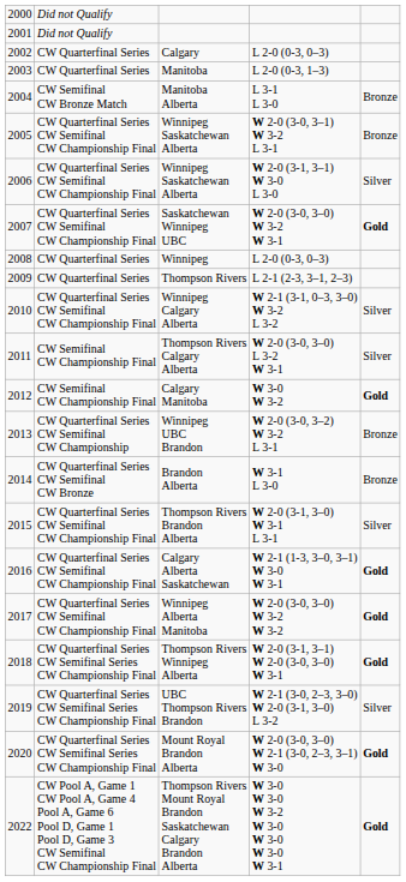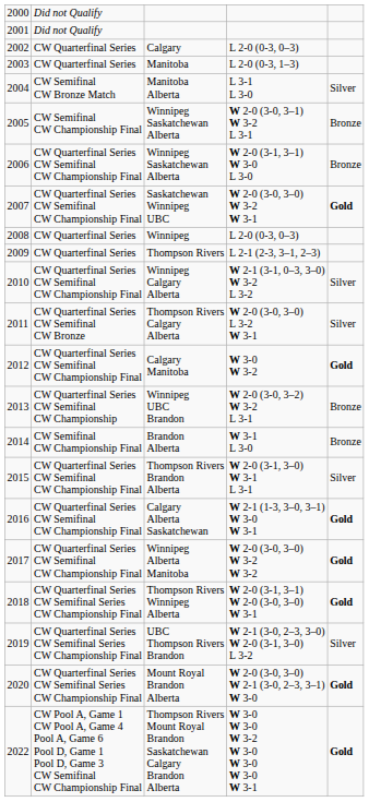 <table class="wikitable">
 <tr>
 <td>2000</td>
 <td><em>Did not Qualify</em></td>
 <td></td>
 <td></td>
 <td></td>
 </tr>
 <tr>
 <td>2001</td>
 <td><em>Did not Qualify</em></td>
 <td></td>
 <td></td>
 <td></td>
 </tr>
 <tr>
 <td>2002</td>
 <td>CW Quarterfinal Series</td>
 <td>Calgary</td>
 <td>L 2-0 (0-3, 0–3)</td>
 <td></td>
 </tr>
 <tr>
 <td>2003</td>
 <td>CW Quarterfinal Series</td>
 <td>Manitoba</td>
 <td>L 2-0 (0-3, 1–3)</td>
 <td></td>
 </tr>
 <tr>
 <td>2004</td>
 <td>CW Semifinal<br>CW Bronze Match</td>
 <td>Manitoba<br>Alberta</td>
 <td>L 3-1<br>L 3-0</td>
-<td>Bronze</td>
+<td>Silver</td>
 </tr>
 <tr>
 <td>2005</td>
-<td>CW Quarterfinal Series<br>CW Semifinal<br>CW Championship Final</td>
+<td>CW Semifinal<br>CW Championship Final</td>
 <td>Winnipeg<br>Saskatchewan<br>Alberta</td>
 <td><strong>W</strong> 2-0 (3-0, 3–1)<br><strong>W</strong> 3-2<br>L 3-1</td>
 <td>Bronze</td>
 </tr>
 <tr>
 <td>2006</td>
 <td>CW Quarterfinal Series<br>CW Semifinal<br>CW Championship Final</td>
 <td>Winnipeg<br>Saskatchewan<br>Alberta</td>
 <td><strong>W</strong> 2-0 (3-1, 3–1)<br><strong>W</strong> 3-0<br>L 3-0</td>
-<td>Silver</td>
+<td>Bronze</td>
 </tr>
 <tr>
 <td>2007</td>
 <td>CW Quarterfinal Series<br>CW Semifinal<br>CW Championship Final</td>
 <td>Saskatchewan<br>Winnipeg<br>UBC</td>
 <td><strong>W</strong> 2-0 (3-0, 3–0)<br><strong>W</strong> 3-2<br><strong>W</strong> 3-1</td>
 <td><strong>Gold</strong></td>
 </tr>
 <tr>
 <td>2008</td>
 <td>CW Quarterfinal Series</td>
 <td>Winnipeg</td>
 <td>L 2-0 (0-3, 0–3)</td>
 <td></td>
 </tr>
 <tr>
 <td>2009</td>
 <td>CW Quarterfinal Series</td>
 <td>Thompson Rivers</td>
 <td>L 2-1 (2-3, 3–1, 2–3)</td>
 <td></td>
 </tr>
 <tr>
 <td>2010</td>
 <td>CW Quarterfinal Series<br>CW Semifinal<br>CW Championship Final</td>
 <td>Winnipeg<br>Calgary<br>Alberta</td>
 <td><strong>W</strong> 2-1 (3-1, 0–3, 3–0)<br><strong>W</strong> 3-2<br>L 3-2</td>
 <td>Silver</td>
 </tr>
 <tr>
 <td>2011</td>
-<td>CW Semifinal<br>CW Championship Final</td>
+<td>CW Quarterfinal Series<br>CW Semifinal<br>CW Bronze</td>
 <td>Thompson Rivers<br>Calgary<br>Alberta</td>
 <td><strong>W</strong> 2-0 (3-0, 3–0)<br>L 3-2<br><strong>W</strong> 3-1</td>
 <td>Silver</td>
 </tr>
 <tr>
 <td>2012</td>
-<td>CW Semifinal<br>CW Championship Final</td>
+<td>CW Quarterfinal Series<br>CW Semifinal<br>CW Championship Final</td>
 <td>Calgary<br>Manitoba</td>
 <td><strong>W</strong> 3-0<br><strong>W</strong> 3-2</td>
 <td><strong>Gold</strong></td>
 </tr>
 <tr>
 <td>2013</td>
 <td>CW Quarterfinal Series<br>CW Semifinal<br>CW Championship</td>
 <td>Winnipeg<br>UBC<br>Brandon</td>
 <td><strong>W</strong> 2-0 (3-0, 3–2)<br><strong>W</strong> 3-2<br>L 3-1</td>
 <td>Bronze</td>
 </tr>
 <tr>
 <td>2014</td>
-<td>CW Quarterfinal Series<br>CW Semifinal<br>CW Bronze</td>
+<td>CW Semifinal<br>CW Championship Final</td>
 <td>Brandon<br>Alberta</td>
 <td><strong>W</strong> 3-1<br>L 3-0</td>
 <td>Bronze</td>
 </tr>
 <tr>
 <td>2015</td>
 <td>CW Quarterfinal Series<br>CW Semifinal<br>CW Championship Final</td>
 <td>Thompson Rivers<br>Brandon<br>Alberta</td>
 <td><strong>W</strong> 2-0 (3-1, 3–0)<br><strong>W</strong> 3-1<br>L 3-1</td>
 <td>Silver</td>
 </tr>
 <tr>
 <td>2016</td>
 <td>CW Quarterfinal Series<br>CW Semifinal<br>CW Championship Final</td>
 <td>Calgary<br>Alberta<br>Saskatchewan</td>
 <td><strong>W</strong> 2-1 (1-3, 3–0, 3–1)<br><strong>W</strong> 3-0<br><strong>W</strong> 3-1</td>
 <td><strong>Gold</strong></td>
 </tr>
 <tr>
 <td>2017</td>
 <td>CW Quarterfinal Series<br>CW Semifinal<br>CW Championship Final</td>
 <td>Winnipeg<br>Alberta<br>Manitoba</td>
 <td><strong>W</strong> 2-0 (3-0, 3–0)<br><strong>W</strong> 3-2<br><strong>W</strong> 3-2</td>
 <td><strong>Gold</strong></td>
 </tr>
 <tr>
 <td>2018</td>
 <td>CW Quarterfinal Series<br>CW Semifinal Series<br>CW Championship Final</td>
 <td>Thompson Rivers<br>Winnipeg<br>Alberta</td>
 <td><strong>W</strong> 2-0 (3-1, 3–1)<br><strong>W</strong> 2-0 (3-0, 3–0)<br><strong>W</strong> 3-1</td>
 <td><strong>Gold</strong></td>
 </tr>
 <tr>
 <td>2019</td>
 <td>CW Quarterfinal Series<br>CW Semifinal Series<br>CW Championship Final</td>
 <td>UBC<br>Thompson Rivers<br>Brandon</td>
 <td><strong>W</strong> 2-1 (3-0, 2–3, 3–0)<br><strong>W</strong> 2-0 (3-1, 3–0)<br>L 3-2</td>
 <td>Silver</td>
 </tr>
 <tr>
 <td>2020</td>
 <td>CW Quarterfinal Series<br>CW Semifinal Series<br>CW Championship Final</td>
 <td>Mount Royal<br>Brandon<br>Alberta</td>
 <td><strong>W</strong> 2-0 (3-0, 3–0)<br><strong>W</strong> 2-1 (3-0, 2–3, 3–1)<br><strong>W</strong> 3-0</td>
 <td><strong>Gold</strong></td>
 </tr>
 <tr>
 <td>2022</td>
 <td>CW Pool A, Game 1<br>CW Pool A, Game 4<br>Pool A, Game 6<br>Pool D, Game 1<br>Pool D, Game 3<br>CW Semifinal<br>CW Championship Final</td>
 <td>Thompson Rivers<br>Mount Royal<br>Brandon<br>Saskatchewan<br>Calgary<br>Brandon<br>Alberta</td>
 <td><strong>W</strong> 3-0<br><strong>W</strong> 3-0<br><strong>W</strong> 3-2<br><strong>W</strong> 3-0<br><strong>W</strong> 3-0<br><strong>W</strong> 3-0<br><strong>W</strong> 3-1</td>
 <td><strong>Gold</strong></td>
 </tr>
 </table>
